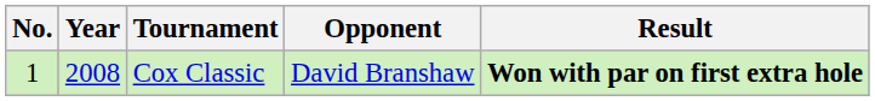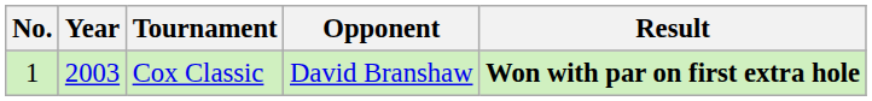 <table class="wikitable" style="font-size:95%;">
 <tr>
 <th>No.</th>
 <th>Year</th>
 <th>Tournament</th>
 <th>Opponent</th>
 <th>Result</th>
 </tr>
 <tr style="background:#D0F0C0;">
 <td align=center>1</td>
-<td><a href='#'>2008</a></td>
+<td><a href='#'>2003</a></td>
 <td><a href='#'>Cox Classic</a></td>
 <td> <a href='#'>David Branshaw</a></td>
 <td><strong>Won with par on first extra hole</strong></td>
 </tr>
 </table>
